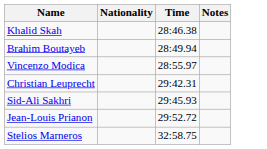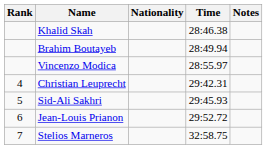 <table class="wikitable sortable" style="text-align:center">
 <tr>
+<th>Rank</th>
 <th>Name</th>
 <th>Nationality</th>
 <th>Time</th>
 <th>Notes</th>
 </tr>
 <tr>
+<td></td>
 <td align=left><a href='#'>Khalid Skah</a></td>
 <td align=left></td>
 <td>28:46.38</td>
 <td></td>
 </tr>
 <tr>
+<td></td>
 <td align=left><a href='#'>Brahim Boutayeb</a></td>
 <td align=left></td>
 <td>28:49.94</td>
 <td></td>
 </tr>
 <tr>
+<td></td>
 <td align=left><a href='#'>Vincenzo Modica</a></td>
 <td align=left></td>
 <td>28:55.97</td>
 <td></td>
 </tr>
 <tr>
+<td>4</td>
 <td align=left><a href='#'>Christian Leuprecht</a></td>
 <td align=left></td>
 <td>29:42.31</td>
 <td></td>
 </tr>
 <tr>
+<td>5</td>
 <td align=left><a href='#'>Sid-Ali Sakhri</a></td>
 <td align=left></td>
 <td>29:45.93</td>
 <td></td>
 </tr>
 <tr>
+<td>6</td>
 <td align=left><a href='#'>Jean-Louis Prianon</a></td>
 <td align=left></td>
 <td>29:52.72</td>
 <td></td>
 </tr>
 <tr>
+<td>7</td>
 <td align=left><a href='#'>Stelios Marneros</a></td>
 <td align=left></td>
 <td>32:58.75</td>
 <td></td>
 </tr>
 </table>
